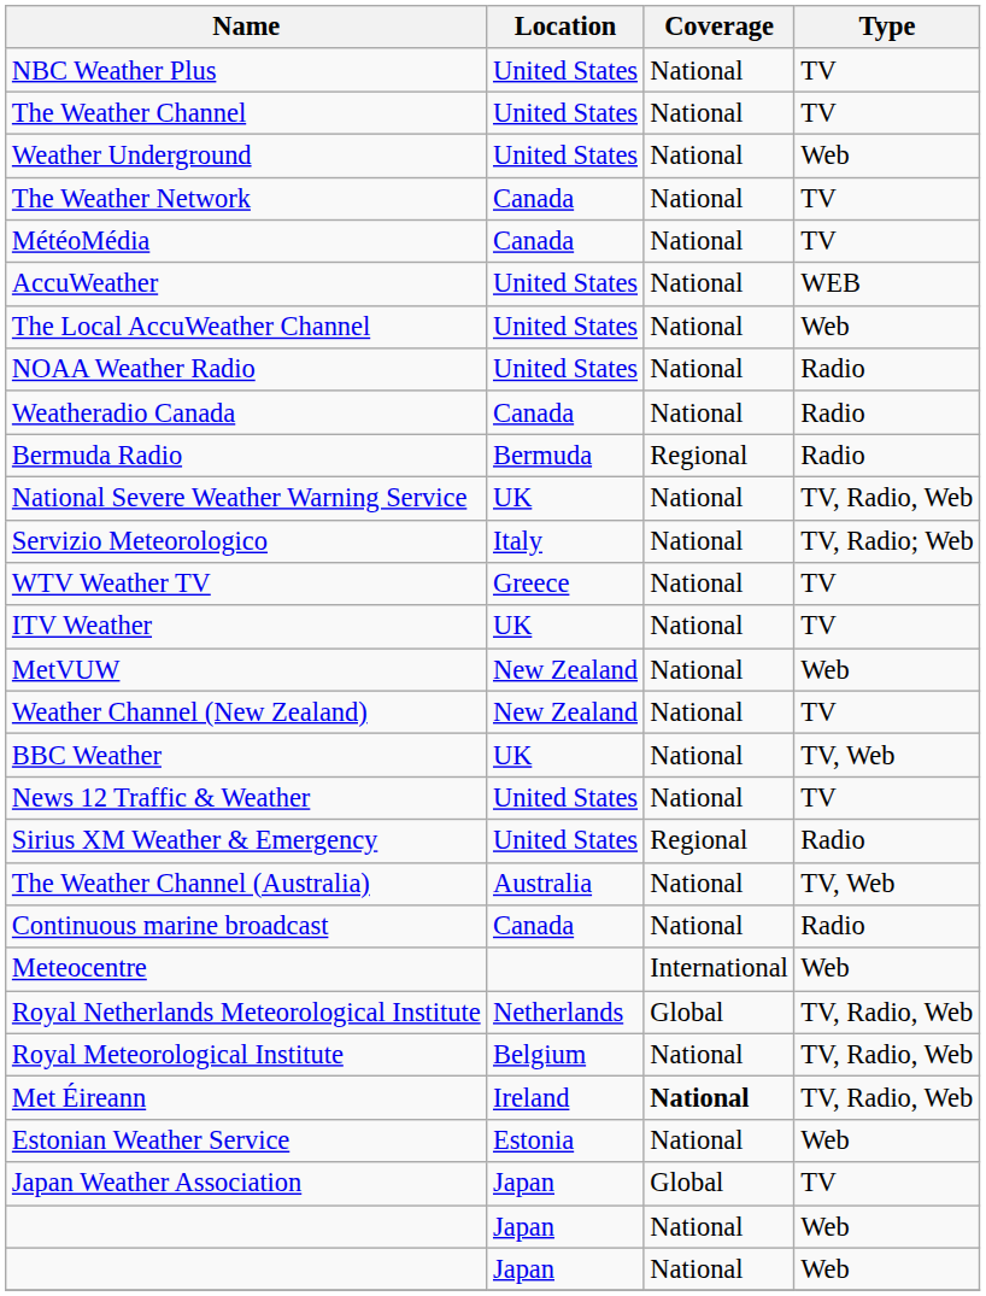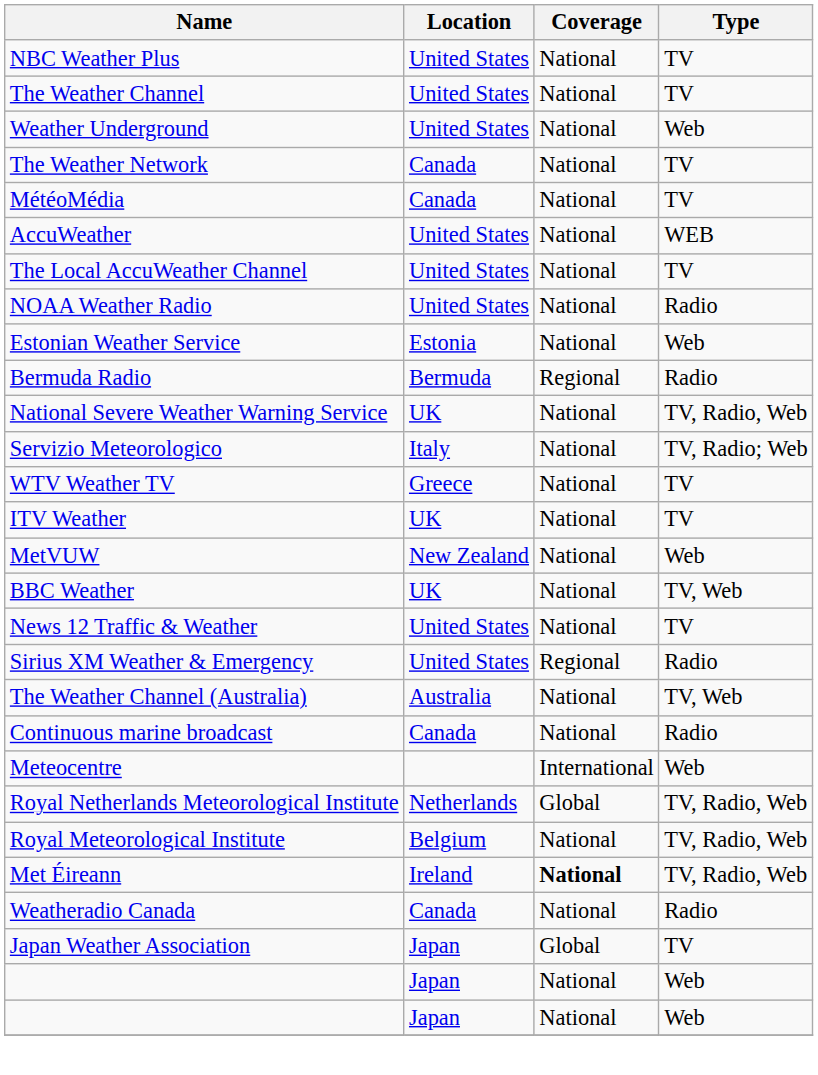 <table class="wikitable sortable">
 <tr>
 <th>Name</th>
 <th>Location</th>
 <th>Coverage</th>
 <th>Type</th>
 </tr>
 <tr>
 <td><a href='#'>NBC Weather Plus</a></td>
 <td><a href='#'>United States</a></td>
 <td>National</td>
 <td>TV</td>
 </tr>
 <tr>
 <td><a href='#'>The Weather Channel</a></td>
 <td><a href='#'>United States</a></td>
 <td>National</td>
 <td>TV</td>
 </tr>
 <tr>
 <td><a href='#'>Weather Underground</a></td>
 <td><a href='#'>United States</a></td>
 <td>National</td>
 <td>Web</td>
 </tr>
 <tr>
 <td><a href='#'>The Weather Network</a></td>
 <td><a href='#'>Canada</a></td>
 <td>National</td>
 <td>TV</td>
 </tr>
 <tr>
 <td><a href='#'>MétéoMédia</a></td>
 <td><a href='#'>Canada</a></td>
 <td>National</td>
 <td>TV</td>
 </tr>
 <tr>
 <td><a href='#'>AccuWeather</a></td>
 <td><a href='#'>United States</a></td>
 <td>National</td>
 <td>WEB</td>
 </tr>
 <tr>
 <td><a href='#'>The Local AccuWeather Channel</a></td>
 <td><a href='#'>United States</a></td>
 <td>National</td>
-<td>Web</td>
+<td>TV</td>
 </tr>
 <tr>
 <td><a href='#'>NOAA Weather Radio</a></td>
 <td><a href='#'>United States</a></td>
 <td>National</td>
 <td>Radio</td>
 </tr>
 <tr>
-<td><a href='#'>Weatheradio Canada</a></td>
-<td><a href='#'>Canada</a></td>
+<td><a href='#'>Estonian Weather Service</a></td>
+<td><a href='#'>Estonia</a></td>
 <td>National</td>
-<td>Radio</td>
+<td>Web</td>
 </tr>
 <tr>
 <td><a href='#'>Bermuda Radio</a></td>
 <td><a href='#'>Bermuda</a></td>
 <td>Regional</td>
 <td>Radio</td>
 </tr>
 <tr>
 <td><a href='#'>National Severe Weather Warning Service</a></td>
 <td><a href='#'>UK</a></td>
 <td>National</td>
 <td>TV, Radio, Web</td>
 </tr>
 <tr>
 <td><a href='#'>Servizio Meteorologico</a></td>
 <td><a href='#'>Italy</a></td>
 <td>National</td>
 <td>TV, Radio; Web</td>
 </tr>
 <tr>
 <td><a href='#'>WTV Weather TV</a></td>
 <td><a href='#'>Greece</a></td>
 <td>National</td>
 <td>TV</td>
 </tr>
 <tr>
 <td><a href='#'>ITV Weather</a></td>
 <td><a href='#'>UK</a></td>
 <td>National</td>
 <td>TV</td>
 </tr>
 <tr>
 <td><a href='#'>MetVUW</a></td>
 <td><a href='#'>New Zealand</a></td>
 <td>National</td>
 <td>Web</td>
-</tr>
-<tr>
-<td><a href='#'>Weather Channel (New Zealand)</a></td>
-<td><a href='#'>New Zealand</a></td>
-<td>National</td>
-<td>TV</td>
 </tr>
 <tr>
 <td><a href='#'>BBC Weather</a></td>
 <td><a href='#'>UK</a></td>
 <td>National</td>
 <td>TV, Web</td>
 </tr>
 <tr>
 <td><a href='#'>News 12 Traffic & Weather</a></td>
 <td><a href='#'>United States</a></td>
 <td>National</td>
 <td>TV</td>
 </tr>
 <tr>
 <td><a href='#'>Sirius XM Weather & Emergency</a></td>
 <td><a href='#'>United States</a></td>
 <td>Regional</td>
 <td>Radio</td>
 </tr>
 <tr>
 <td><a href='#'>The Weather Channel (Australia)</a></td>
 <td><a href='#'>Australia</a></td>
 <td>National</td>
 <td>TV, Web</td>
 </tr>
 <tr>
 <td><a href='#'>Continuous marine broadcast</a></td>
 <td><a href='#'>Canada</a></td>
 <td>National</td>
 <td>Radio</td>
 </tr>
 <tr>
 <td><a href='#'>Meteocentre</a></td>
 <td></td>
 <td>International</td>
 <td>Web</td>
 </tr>
 <tr>
 <td><a href='#'>Royal Netherlands Meteorological Institute</a></td>
 <td><a href='#'>Netherlands</a></td>
 <td>Global</td>
 <td>TV, Radio, Web</td>
 </tr>
 <tr>
 <td><a href='#'>Royal Meteorological Institute</a></td>
 <td><a href='#'>Belgium</a></td>
 <td>National</td>
 <td>TV, Radio, Web</td>
 </tr>
 <tr>
 <td><a href='#'>Met Éireann</a></td>
 <td><a href='#'>Ireland</a></td>
 <td><strong>National</strong></td>
 <td>TV, Radio, Web</td>
 </tr>
 <tr>
-<td><a href='#'>Estonian Weather Service</a></td>
-<td><a href='#'>Estonia</a></td>
+<td><a href='#'>Weatheradio Canada</a></td>
+<td><a href='#'>Canada</a></td>
 <td>National</td>
-<td>Web</td>
+<td>Radio</td>
 </tr>
 <tr>
 <td><a href='#'>Japan Weather Association</a></td>
 <td><a href='#'>Japan</a></td>
 <td>Global</td>
 <td>TV</td>
 </tr>
 <tr>
 <td></td>
 <td><a href='#'>Japan</a></td>
 <td>National</td>
 <td>Web</td>
 </tr>
 <tr>
 <td></td>
 <td><a href='#'>Japan</a></td>
 <td>National</td>
 <td>Web</td>
 </tr>
 <tr>
 </tr>
 </table>
